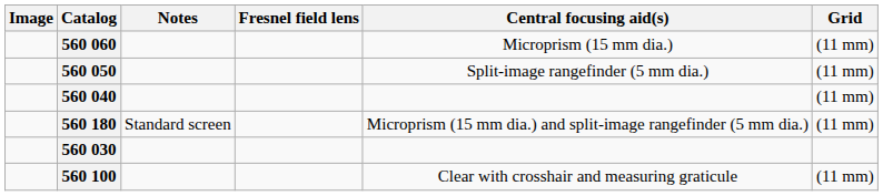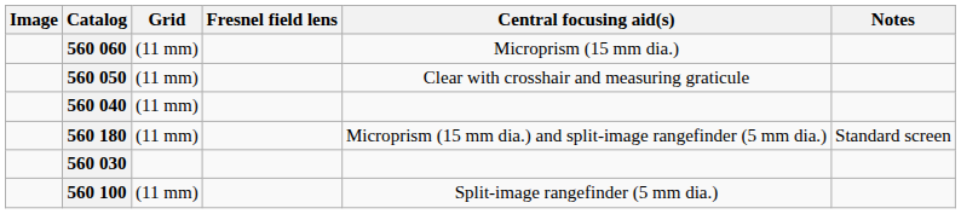 <table class="wikitable" style="font-size:100%;text-align:center;">
 <tr>
 <th>Image</th>
 <th>Catalog</th>
-<th>Notes</th>
+<th>Grid</th>
 <th>Fresnel field lens</th>
 <th>Central focusing aid(s)</th>
-<th>Grid</th>
+<th>Notes</th>
 </tr>
 <tr>
 <td></td>
 <th>560 060</th>
-<td style="text-align:left;"></td>
+<td> (11 mm)</td>
 <td></td>
 <td>Microprism (15 mm dia.)</td>
-<td> (11 mm)</td>
+<td style="text-align:left;"></td>
 </tr>
 <tr>
 <td></td>
 <th>560 050</th>
+<td> (11 mm)</td>
+<td></td>
+<td>Clear with crosshair and measuring graticule</td>
 <td style="text-align:left;"></td>
-<td></td>
-<td>Split-image rangefinder (5 mm dia.)</td>
-<td> (11 mm)</td>
 </tr>
 <tr>
 <td></td>
 <th>560 040</th>
-<td style="text-align:left;"></td>
+<td> (11 mm)</td>
 <td></td>
 <td></td>
-<td> (11 mm)</td>
+<td style="text-align:left;"></td>
 </tr>
 <tr>
 <td></td>
 <th>560 180</th>
-<td style="text-align:left;">Standard screen</td>
+<td> (11 mm)</td>
 <td></td>
 <td>Microprism (15 mm dia.) and split-image rangefinder (5 mm dia.)</td>
-<td> (11 mm)</td>
+<td style="text-align:left;">Standard screen</td>
 </tr>
 <tr>
 <td></td>
 <th>560 030</th>
-<td style="text-align:left;"></td>
 <td></td>
 <td></td>
 <td></td>
+<td style="text-align:left;"></td>
 </tr>
 <tr>
 <td></td>
 <th>560 100</th>
+<td> (11 mm)</td>
+<td></td>
+<td>Split-image rangefinder (5 mm dia.)</td>
 <td style="text-align:left;"></td>
-<td></td>
-<td>Clear with crosshair and measuring graticule</td>
-<td> (11 mm)</td>
 </tr>
 </table>
